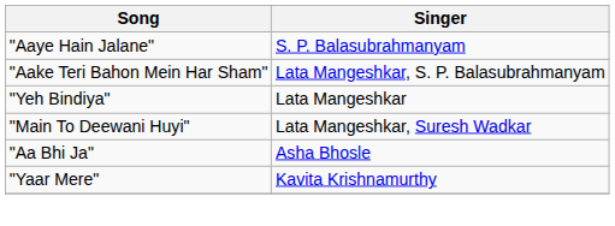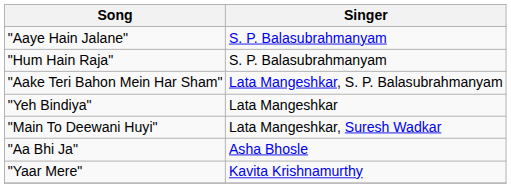 <table class="wikitable">
 <tr>
 <th>Song</th>
 <th>Singer</th>
 </tr>
 <tr>
 <td>"Aaye Hain Jalane"</td>
 <td><a href='#'>S. P. Balasubrahmanyam</a></td>
+</tr>
+<tr>
+<td>"Hum Hain Raja"</td>
+<td>S. P. Balasubrahmanyam</td>
 </tr>
 <tr>
 <td>"Aake Teri Bahon Mein Har Sham"</td>
 <td><a href='#'>Lata Mangeshkar</a>, S. P. Balasubrahmanyam</td>
 </tr>
 <tr>
 <td>"Yeh Bindiya"</td>
 <td>Lata Mangeshkar</td>
 </tr>
 <tr>
 <td>"Main To Deewani Huyi"</td>
 <td>Lata Mangeshkar, <a href='#'>Suresh Wadkar</a></td>
 </tr>
 <tr>
 <td>"Aa Bhi Ja"</td>
 <td><a href='#'>Asha Bhosle</a></td>
 </tr>
 <tr>
 <td>"Yaar Mere"</td>
 <td><a href='#'>Kavita Krishnamurthy</a></td>
 </tr>
 <tr>
 </tr>
 </table>
